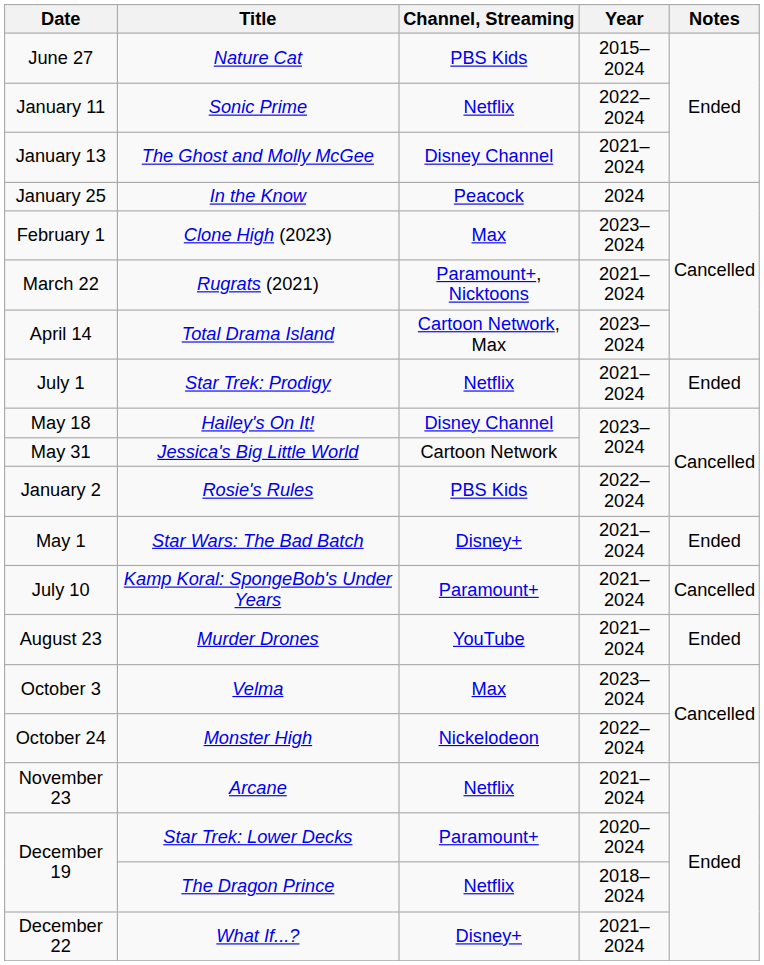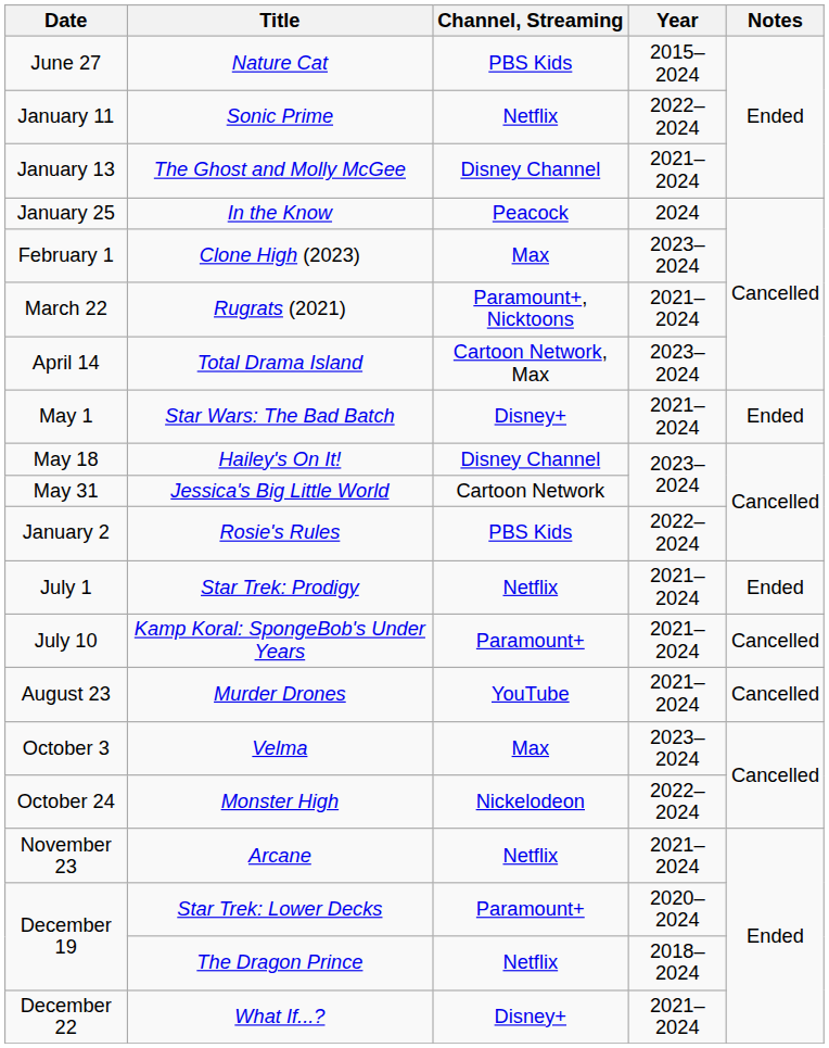 <table class="wikitable" style="text-align: center" width="75%">
 <tr>
 <th scope="col">Date</th>
 <th scope="col">Title</th>
 <th scope="col">Channel, Streaming</th>
 <th scope="col">Year</th>
 <th scope="col">Notes</th>
 </tr>
 <tr>
 <td>June 27</td>
 <td><em><a href='#'>Nature Cat</a></em></td>
 <td><a href='#'>PBS Kids</a></td>
 <td>2015–2024</td>
 <td rowspan="3">Ended</td>
 </tr>
 <tr>
 <td>January 11</td>
 <td><em><a href='#'>Sonic Prime</a></em></td>
 <td><a href='#'>Netflix</a></td>
 <td>2022–2024</td>
 </tr>
 <tr>
 <td>January 13</td>
 <td><em><a href='#'>The Ghost and Molly McGee</a></em></td>
 <td><a href='#'>Disney Channel</a></td>
 <td>2021–2024</td>
 </tr>
 <tr>
 <td>January 25</td>
 <td><em><a href='#'>In the Know</a></em></td>
 <td><a href='#'>Peacock</a></td>
 <td>2024</td>
 <td rowspan="4">Cancelled</td>
 </tr>
 <tr>
 <td>February 1</td>
 <td><em><a href='#'>Clone High</a></em> (2023)</td>
 <td><a href='#'>Max</a></td>
 <td>2023–2024</td>
 </tr>
 <tr>
 <td>March 22</td>
 <td><em><a href='#'>Rugrats</a></em> (2021)</td>
 <td><a href='#'>Paramount+</a>, <a href='#'>Nicktoons</a></td>
 <td>2021–2024</td>
 </tr>
 <tr>
 <td>April 14</td>
 <td><em><a href='#'>Total Drama Island</a></em></td>
 <td><a href='#'>Cartoon Network</a>, Max</td>
 <td>2023–2024</td>
 </tr>
 <tr>
-<td>July 1</td>
-<td><em><a href='#'>Star Trek: Prodigy</a></em></td>
-<td><a href='#'>Netflix</a></td>
+<td>May 1</td>
+<td><em><a href='#'>Star Wars: The Bad Batch</a></em></td>
+<td><a href='#'>Disney+</a></td>
 <td>2021–2024</td>
 <td>Ended</td>
 </tr>
 <tr>
 <td>May 18</td>
 <td><em><a href='#'>Hailey's On It!</a></em></td>
 <td><a href='#'>Disney Channel</a></td>
 <td rowspan="2">2023–2024</td>
 <td rowspan="3">Cancelled</td>
 </tr>
 <tr>
 <td>May 31</td>
 <td><em><a href='#'>Jessica's Big Little World</a></em></td>
 <td>Cartoon Network</td>
 </tr>
 <tr>
 <td>January 2</td>
 <td><em><a href='#'>Rosie's Rules</a></em></td>
 <td><a href='#'>PBS Kids</a></td>
 <td>2022–2024</td>
 </tr>
 <tr>
-<td>May 1</td>
-<td><em><a href='#'>Star Wars: The Bad Batch</a></em></td>
-<td><a href='#'>Disney+</a></td>
+<td>July 1</td>
+<td><em><a href='#'>Star Trek: Prodigy</a></em></td>
+<td><a href='#'>Netflix</a></td>
 <td>2021–2024</td>
 <td>Ended</td>
 </tr>
 <tr>
 <td>July 10</td>
 <td><em><a href='#'>Kamp Koral: SpongeBob's Under Years</a></em></td>
 <td><a href='#'>Paramount+</a></td>
 <td>2021–2024</td>
 <td>Cancelled</td>
 </tr>
 <tr>
 <td>August 23</td>
 <td><em><a href='#'>Murder Drones</a></em></td>
 <td><a href='#'>YouTube</a></td>
 <td>2021–2024</td>
-<td>Ended</td>
+<td>Cancelled</td>
 </tr>
 <tr>
 <td>October 3</td>
 <td><em><a href='#'>Velma</a></em></td>
 <td><a href='#'>Max</a></td>
 <td>2023–2024</td>
 <td rowspan="2">Cancelled</td>
 </tr>
 <tr>
 <td>October 24</td>
 <td><em><a href='#'>Monster High</a></em></td>
 <td><a href='#'>Nickelodeon</a></td>
 <td>2022–2024</td>
 </tr>
 <tr>
 <td>November 23</td>
 <td><em><a href='#'>Arcane</a></em></td>
 <td><a href='#'>Netflix</a></td>
 <td>2021–2024</td>
 <td rowspan="4">Ended</td>
 </tr>
 <tr>
 <td rowspan="2">December 19</td>
 <td><em><a href='#'>Star Trek: Lower Decks</a></em></td>
 <td><a href='#'>Paramount+</a></td>
 <td>2020–2024</td>
 </tr>
 <tr>
 <td><em><a href='#'>The Dragon Prince</a></em></td>
 <td><a href='#'>Netflix</a></td>
 <td>2018–2024</td>
 </tr>
 <tr>
 <td>December 22</td>
 <td><em><a href='#'>What If...?</a></em></td>
 <td><a href='#'>Disney+</a></td>
 <td>2021–2024</td>
 </tr>
 <tr>
 </tr>
 </table>
